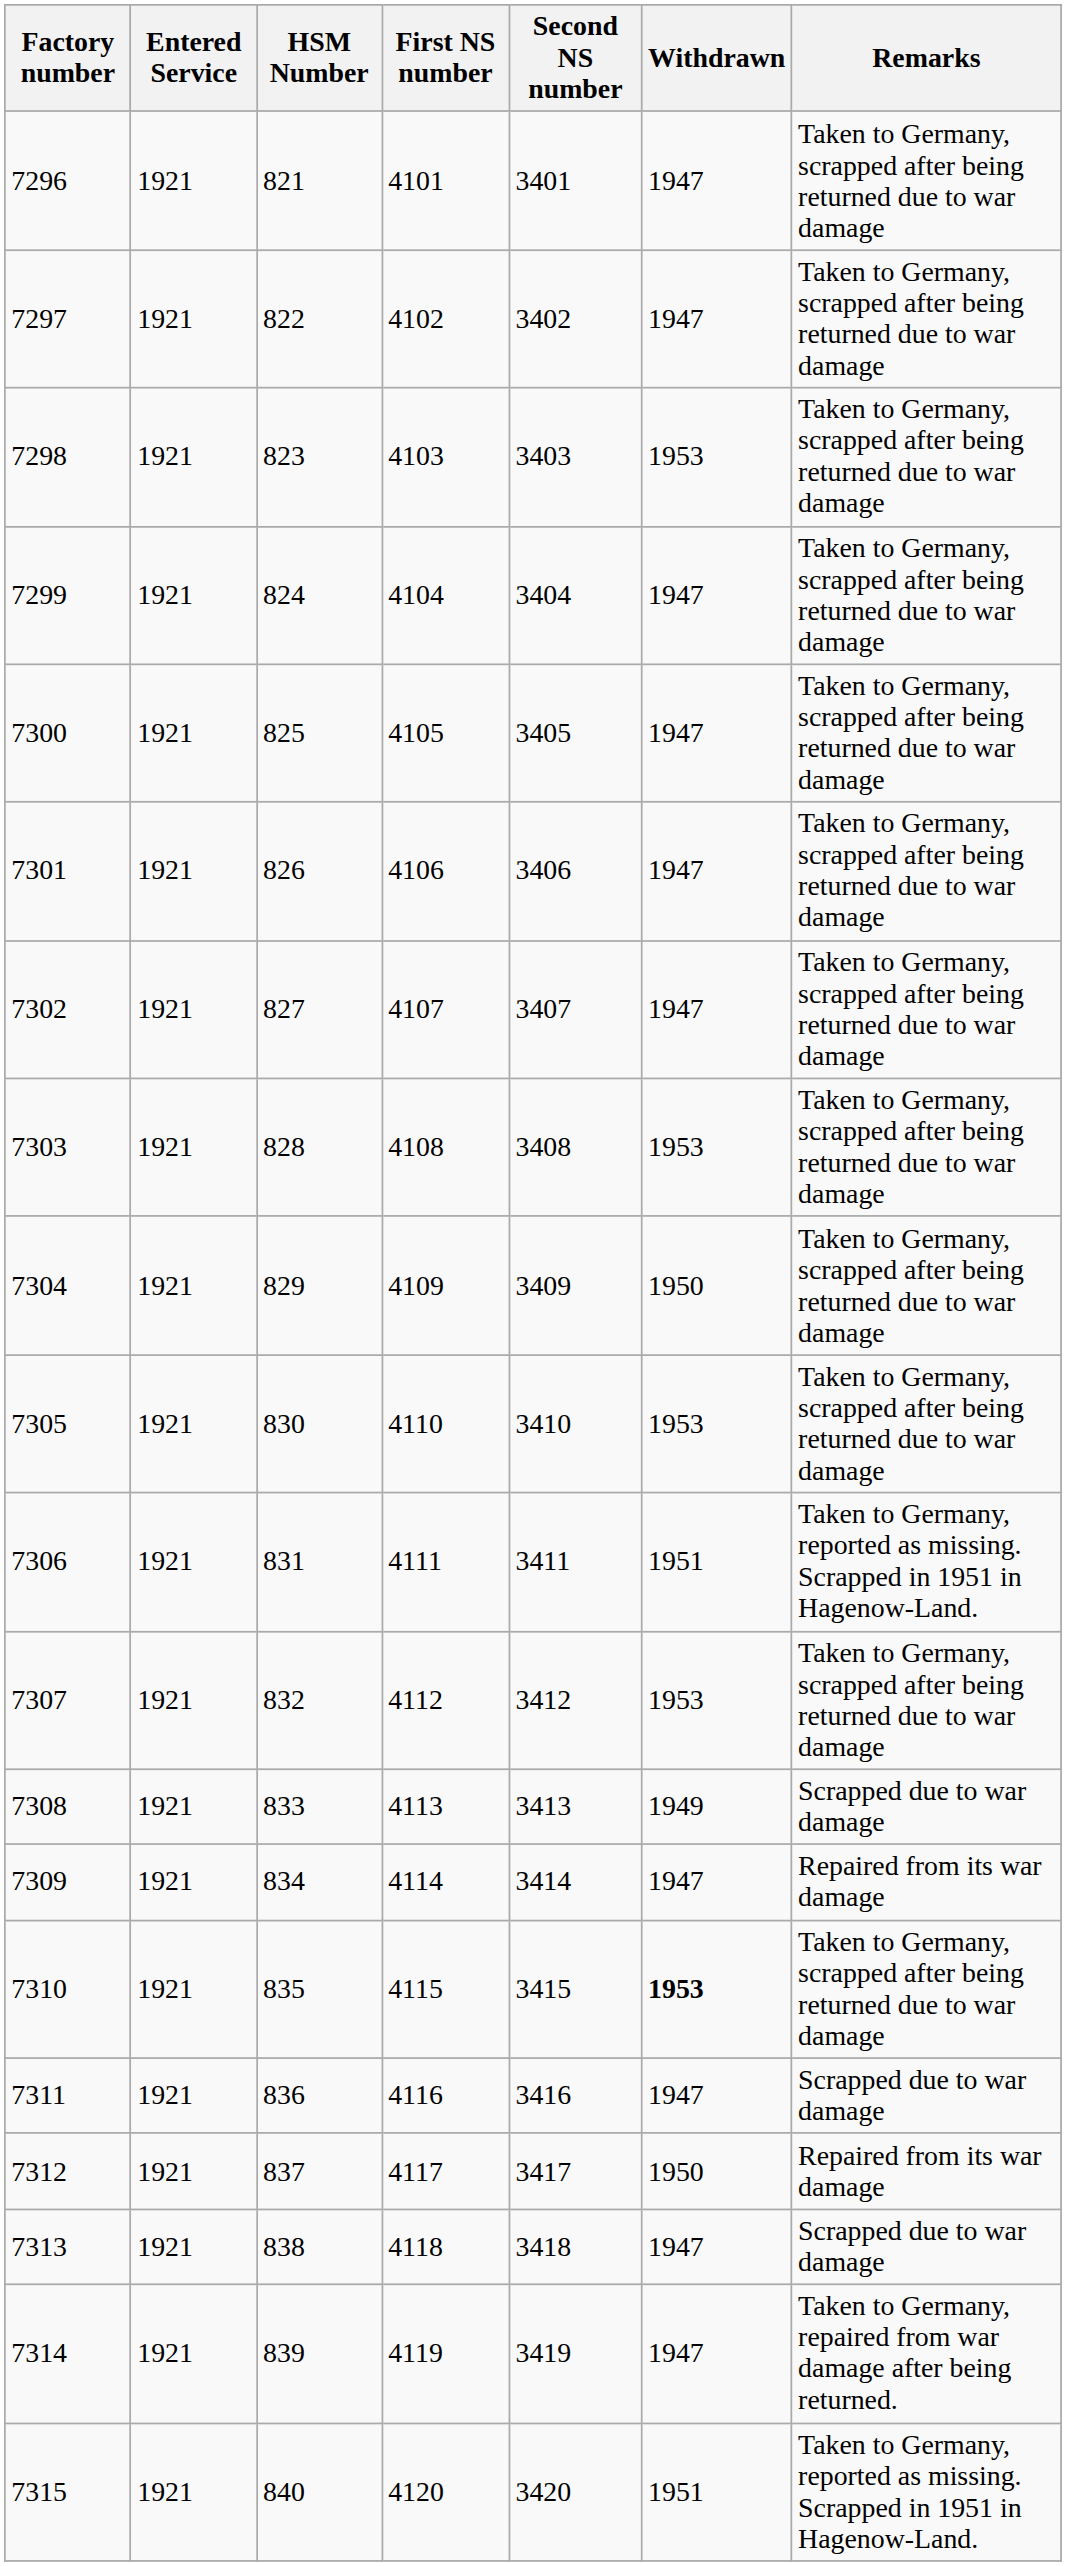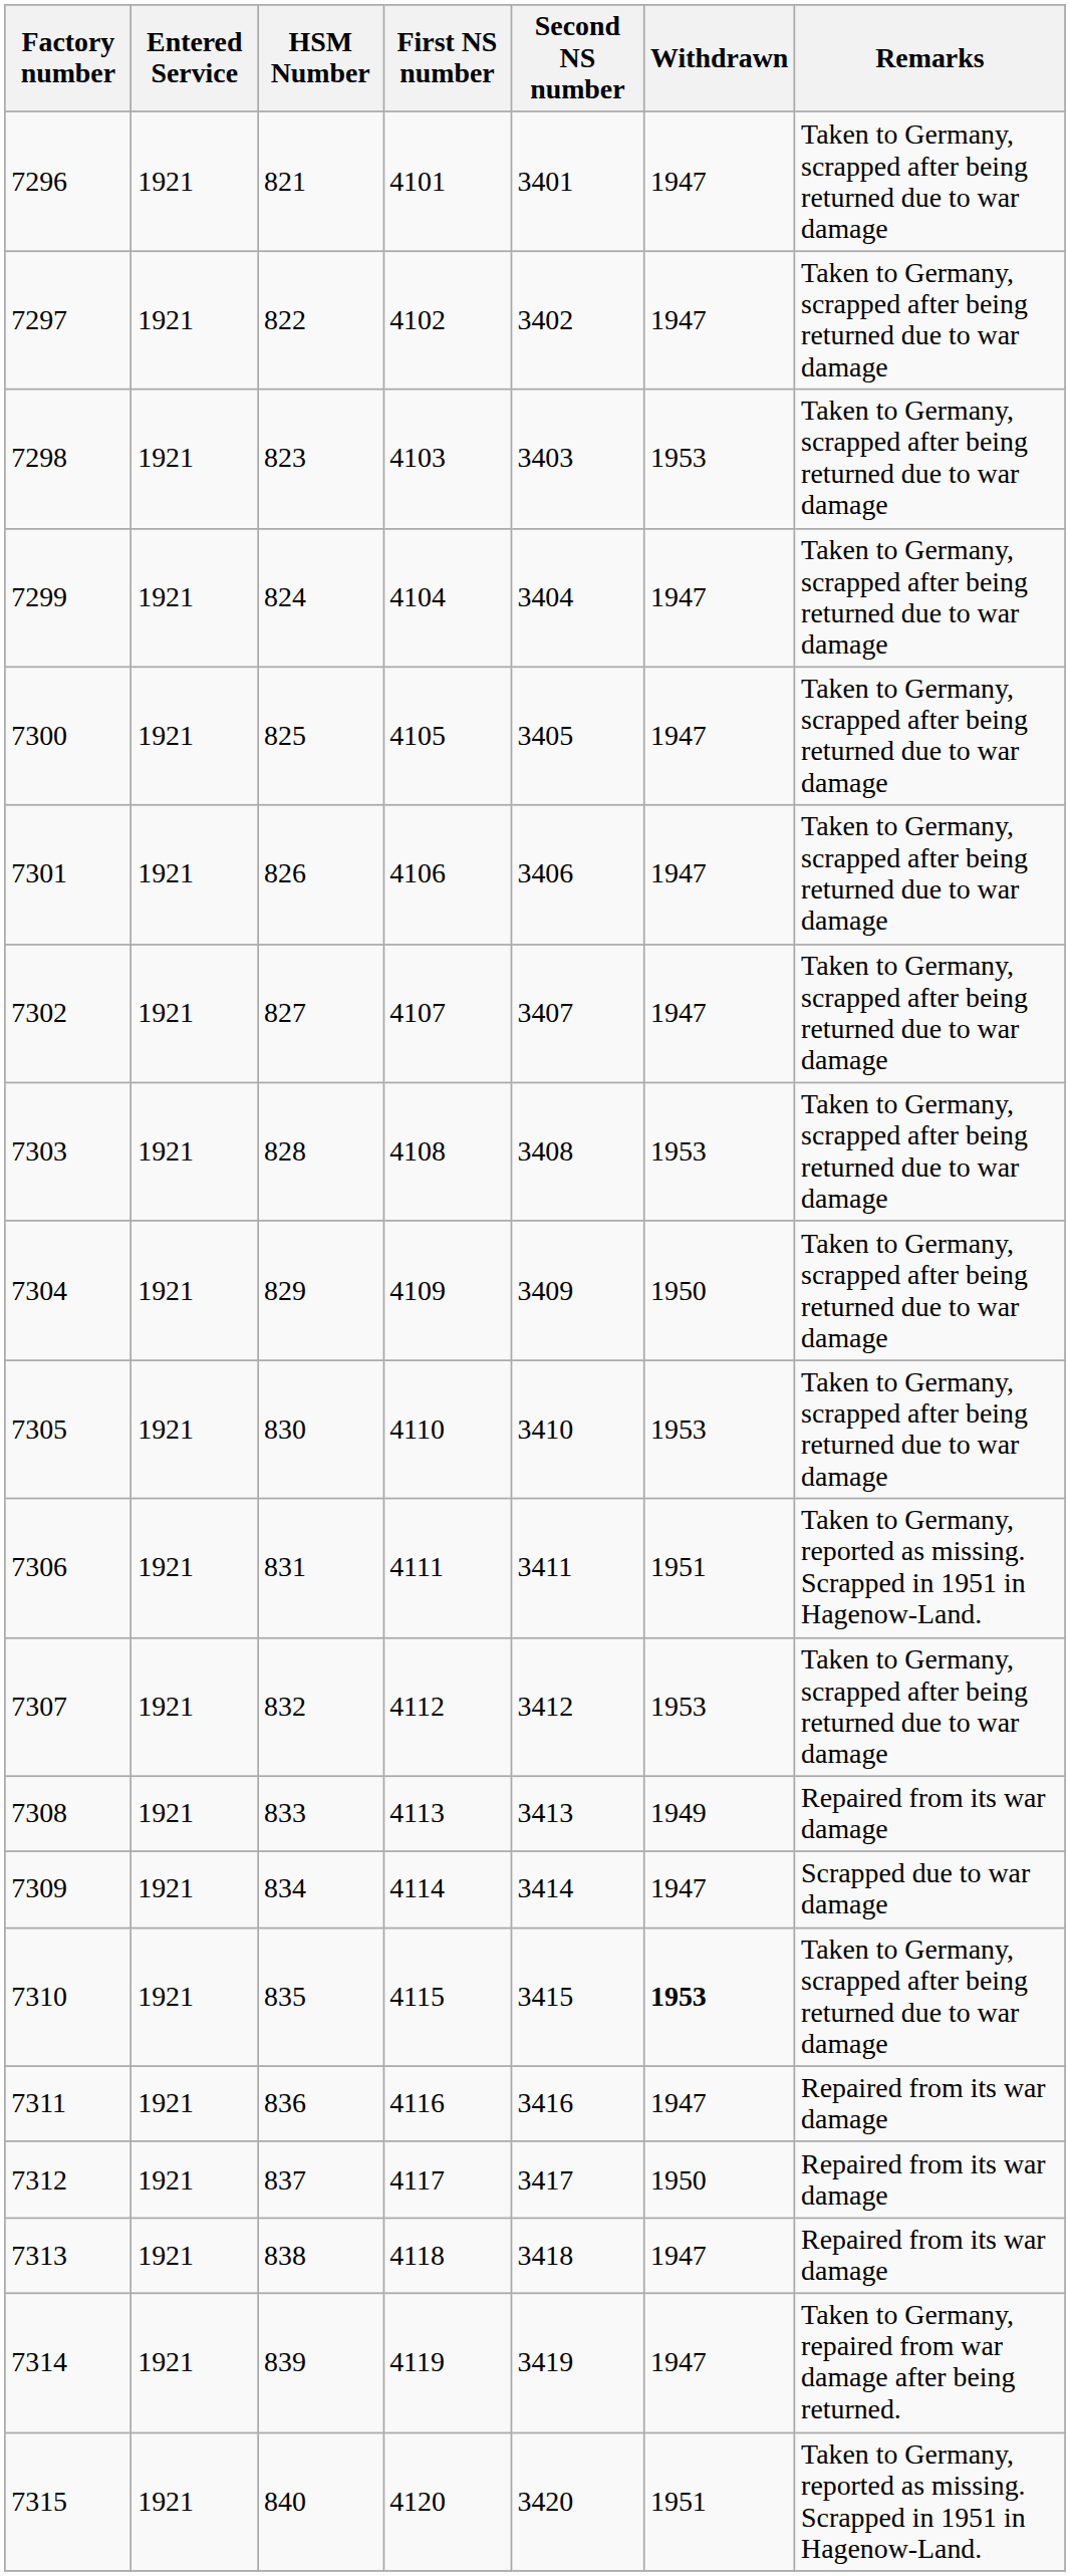 <table class="wikitable" style="float">
 <tr>
 <th>Factory number</th>
 <th>Entered Service</th>
 <th>HSM Number</th>
 <th>First NS number</th>
 <th>Second NS number</th>
 <th>Withdrawn</th>
 <th>Remarks</th>
 </tr>
 <tr>
 <td>7296</td>
 <td>1921</td>
 <td>821</td>
 <td>4101</td>
 <td>3401</td>
 <td>1947</td>
 <td>Taken to Germany, scrapped after being returned due to war damage</td>
 </tr>
 <tr>
 <td>7297</td>
 <td>1921</td>
 <td>822</td>
 <td>4102</td>
 <td>3402</td>
 <td>1947</td>
 <td>Taken to Germany, scrapped after being returned due to war damage</td>
 </tr>
 <tr>
 <td>7298</td>
 <td>1921</td>
 <td>823</td>
 <td>4103</td>
 <td>3403</td>
 <td>1953</td>
 <td>Taken to Germany, scrapped after being returned due to war damage</td>
 </tr>
 <tr>
 <td>7299</td>
 <td>1921</td>
 <td>824</td>
 <td>4104</td>
 <td>3404</td>
 <td>1947</td>
 <td>Taken to Germany, scrapped after being returned due to war damage</td>
 </tr>
 <tr>
 <td>7300</td>
 <td>1921</td>
 <td>825</td>
 <td>4105</td>
 <td>3405</td>
 <td>1947</td>
 <td>Taken to Germany, scrapped after being returned due to war damage</td>
 </tr>
 <tr>
 <td>7301</td>
 <td>1921</td>
 <td>826</td>
 <td>4106</td>
 <td>3406</td>
 <td>1947</td>
 <td>Taken to Germany, scrapped after being returned due to war damage</td>
 </tr>
 <tr>
 <td>7302</td>
 <td>1921</td>
 <td>827</td>
 <td>4107</td>
 <td>3407</td>
 <td>1947</td>
 <td>Taken to Germany, scrapped after being returned due to war damage</td>
 </tr>
 <tr>
 <td>7303</td>
 <td>1921</td>
 <td>828</td>
 <td>4108</td>
 <td>3408</td>
 <td>1953</td>
 <td>Taken to Germany, scrapped after being returned due to war damage</td>
 </tr>
 <tr>
 <td>7304</td>
 <td>1921</td>
 <td>829</td>
 <td>4109</td>
 <td>3409</td>
 <td>1950</td>
 <td>Taken to Germany, scrapped after being returned due to war damage</td>
 </tr>
 <tr>
 <td>7305</td>
 <td>1921</td>
 <td>830</td>
 <td>4110</td>
 <td>3410</td>
 <td>1953</td>
 <td>Taken to Germany, scrapped after being returned due to war damage</td>
 </tr>
 <tr>
 <td>7306</td>
 <td>1921</td>
 <td>831</td>
 <td>4111</td>
 <td>3411</td>
 <td>1951</td>
 <td>Taken to Germany, reported as missing. Scrapped in 1951 in Hagenow-Land.</td>
 </tr>
 <tr>
 <td>7307</td>
 <td>1921</td>
 <td>832</td>
 <td>4112</td>
 <td>3412</td>
 <td>1953</td>
 <td>Taken to Germany, scrapped after being returned due to war damage</td>
 </tr>
 <tr>
 <td>7308</td>
 <td>1921</td>
 <td>833</td>
 <td>4113</td>
 <td>3413</td>
 <td>1949</td>
-<td>Scrapped due to war damage</td>
+<td>Repaired from its war damage</td>
 </tr>
 <tr>
 <td>7309</td>
 <td>1921</td>
 <td>834</td>
 <td>4114</td>
 <td>3414</td>
 <td>1947</td>
-<td>Repaired from its war damage</td>
+<td>Scrapped due to war damage</td>
 </tr>
 <tr>
 <td>7310</td>
 <td>1921</td>
 <td>835</td>
 <td>4115</td>
 <td>3415</td>
 <td><strong>1953</strong></td>
 <td>Taken to Germany, scrapped after being returned due to war damage</td>
 </tr>
 <tr>
 <td>7311</td>
 <td>1921</td>
 <td>836</td>
 <td>4116</td>
 <td>3416</td>
 <td>1947</td>
-<td>Scrapped due to war damage</td>
+<td>Repaired from its war damage</td>
 </tr>
 <tr>
 <td>7312</td>
 <td>1921</td>
 <td>837</td>
 <td>4117</td>
 <td>3417</td>
 <td>1950</td>
 <td>Repaired from its war damage</td>
 </tr>
 <tr>
 <td>7313</td>
 <td>1921</td>
 <td>838</td>
 <td>4118</td>
 <td>3418</td>
 <td>1947</td>
-<td>Scrapped due to war damage</td>
+<td>Repaired from its war damage</td>
 </tr>
 <tr>
 <td>7314</td>
 <td>1921</td>
 <td>839</td>
 <td>4119</td>
 <td>3419</td>
 <td>1947</td>
 <td>Taken to Germany, repaired from war damage after being returned.</td>
 </tr>
 <tr>
 <td>7315</td>
 <td>1921</td>
 <td>840</td>
 <td>4120</td>
 <td>3420</td>
 <td>1951</td>
 <td>Taken to Germany, reported as missing. Scrapped in 1951 in Hagenow-Land.</td>
 </tr>
 </table>
